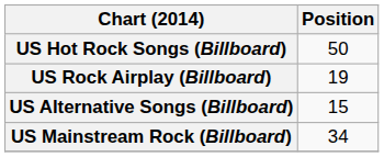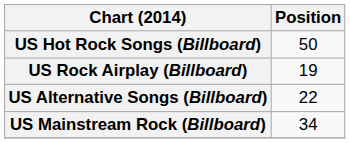 <table class="wikitable plainrowheaders sortable">
 <tr>
 <th>Chart (2014)</th>
 <th>Position</th>
 </tr>
 <tr>
 <th scope="row">US Hot Rock Songs (<em>Billboard</em>)</th>
 <td style="text-align:center;">50</td>
 </tr>
 <tr>
 <th scope="row">US Rock Airplay (<em>Billboard</em>)</th>
 <td style="text-align:center;">19</td>
 </tr>
 <tr>
 <th scope="row">US Alternative Songs (<em>Billboard</em>)</th>
-<td style="text-align:center;">15</td>
+<td style="text-align:center;">22</td>
 </tr>
 <tr>
 <th scope="row">US Mainstream Rock (<em>Billboard</em>)</th>
 <td style="text-align:center;">34</td>
 </tr>
 <tr>
 </tr>
 </table>
